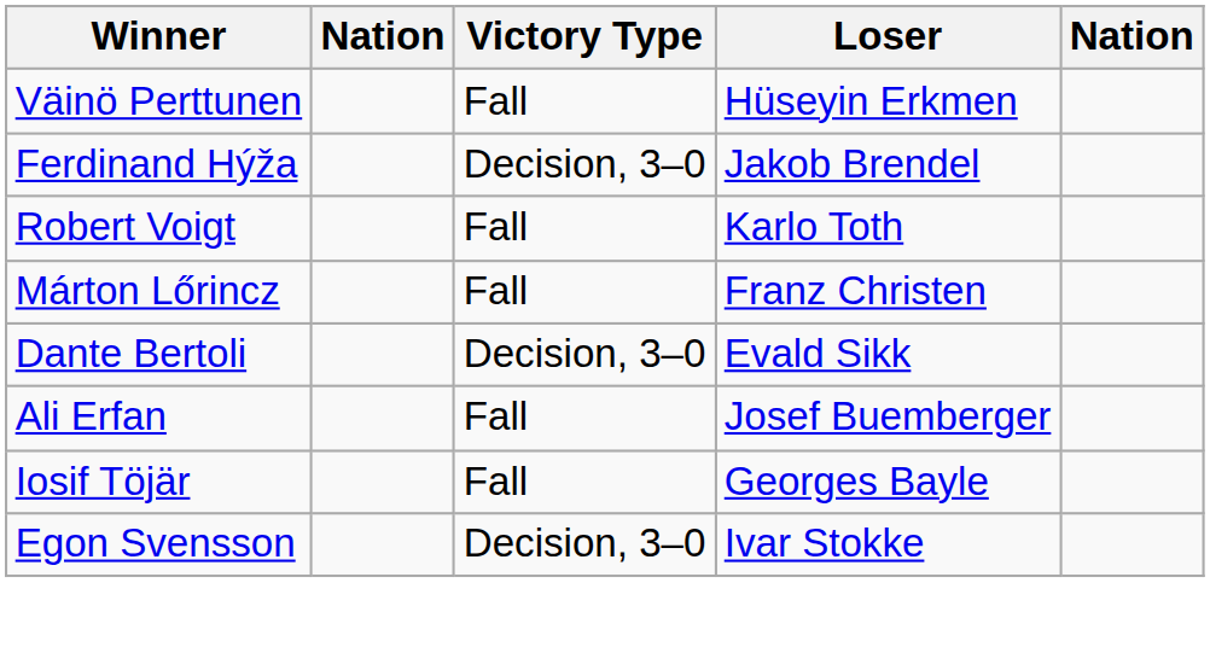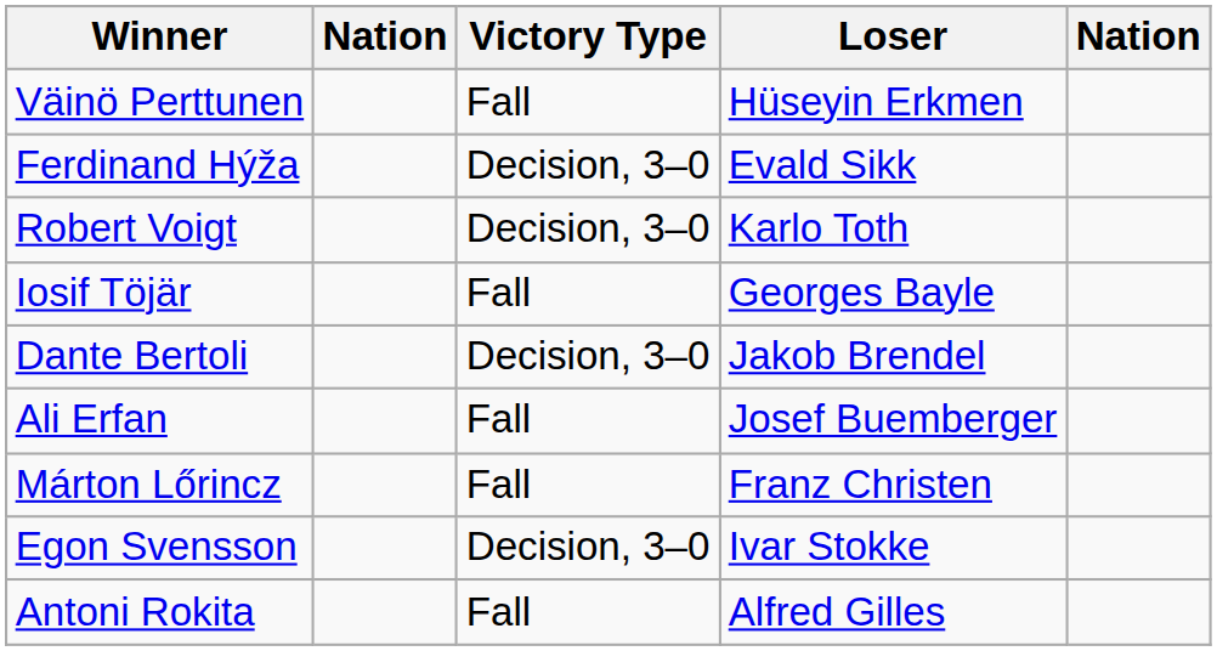 <table class="wikitable sortable" style="text-align:left;">
 <tr>
 <th>Winner</th>
 <th>Nation</th>
 <th>Victory Type</th>
 <th>Loser</th>
 <th>Nation</th>
 </tr>
 <tr>
 <td><a href='#'>Väinö Perttunen</a></td>
 <td></td>
 <td>Fall</td>
 <td><a href='#'>Hüseyin Erkmen</a></td>
 <td></td>
 </tr>
 <tr>
 <td><a href='#'>Ferdinand Hýža</a></td>
 <td></td>
 <td>Decision, 3–0</td>
-<td><a href='#'>Jakob Brendel</a></td>
+<td><a href='#'>Evald Sikk</a></td>
 <td></td>
 </tr>
 <tr>
 <td><a href='#'>Robert Voigt</a></td>
 <td></td>
+<td>Decision, 3–0</td>
+<td><a href='#'>Karlo Toth</a></td>
+<td></td>
+</tr>
+<tr>
+<td><a href='#'>Iosif Töjär</a></td>
+<td></td>
 <td>Fall</td>
-<td><a href='#'>Karlo Toth</a></td>
+<td><a href='#'>Georges Bayle</a></td>
+<td></td>
+</tr>
+<tr>
+<td><a href='#'>Dante Bertoli</a></td>
+<td></td>
+<td>Decision, 3–0</td>
+<td><a href='#'>Jakob Brendel</a></td>
+<td></td>
+</tr>
+<tr>
+<td><a href='#'>Ali Erfan</a></td>
+<td></td>
+<td>Fall</td>
+<td><a href='#'>Josef Buemberger</a></td>
 <td></td>
 </tr>
 <tr>
 <td><a href='#'>Márton Lőrincz</a></td>
 <td></td>
 <td>Fall</td>
 <td><a href='#'>Franz Christen</a></td>
 <td></td>
 </tr>
 <tr>
-<td><a href='#'>Dante Bertoli</a></td>
-<td></td>
-<td>Decision, 3–0</td>
-<td><a href='#'>Evald Sikk</a></td>
-<td></td>
-</tr>
-<tr>
-<td><a href='#'>Ali Erfan</a></td>
-<td></td>
-<td>Fall</td>
-<td><a href='#'>Josef Buemberger</a></td>
-<td></td>
-</tr>
-<tr>
-<td><a href='#'>Iosif Töjär</a></td>
-<td></td>
-<td>Fall</td>
-<td><a href='#'>Georges Bayle</a></td>
-<td></td>
-</tr>
-<tr>
 <td><a href='#'>Egon Svensson</a></td>
 <td></td>
 <td>Decision, 3–0</td>
 <td><a href='#'>Ivar Stokke</a></td>
 <td></td>
 </tr>
+<tr>
+<td><a href='#'>Antoni Rokita</a></td>
+<td></td>
+<td>Fall</td>
+<td><a href='#'>Alfred Gilles</a></td>
+<td></td>
+</tr>
 </table>
